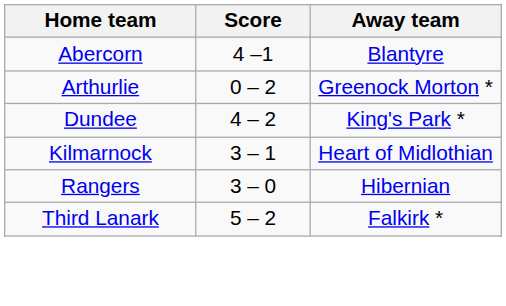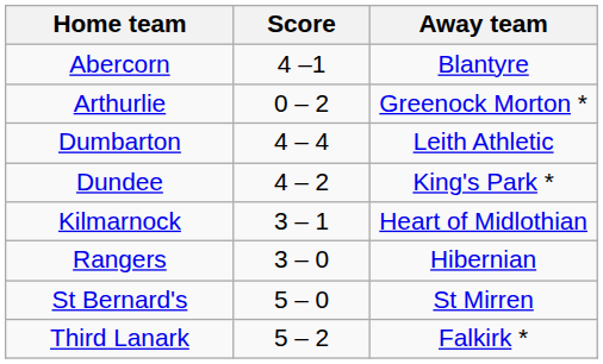 <table class="wikitable" style="text-align: center">
 <tr>
 <th width=140>Home team</th>
 <th width=80>Score</th>
 <th width=140>Away team</th>
 </tr>
 <tr>
 <td><a href='#'>Abercorn</a></td>
 <td>4 –1</td>
 <td><a href='#'>Blantyre</a></td>
 </tr>
 <tr>
 <td><a href='#'>Arthurlie</a></td>
 <td>0 – 2</td>
 <td><a href='#'>Greenock Morton</a> *</td>
 </tr>
 <tr>
+<td><a href='#'>Dumbarton</a></td>
+<td>4 – 4</td>
+<td><a href='#'>Leith Athletic</a></td>
+</tr>
+<tr>
 <td><a href='#'>Dundee</a></td>
 <td>4 – 2</td>
 <td><a href='#'>King's Park</a> *</td>
 </tr>
 <tr>
 <td><a href='#'>Kilmarnock</a></td>
 <td>3 – 1</td>
 <td><a href='#'>Heart of Midlothian</a></td>
 </tr>
 <tr>
 <td><a href='#'>Rangers</a></td>
 <td>3 – 0</td>
 <td><a href='#'>Hibernian</a></td>
 </tr>
 <tr>
+<td><a href='#'>St Bernard's</a></td>
+<td>5 – 0</td>
+<td><a href='#'>St Mirren</a></td>
+</tr>
+<tr>
 <td><a href='#'>Third Lanark</a></td>
 <td>5 – 2</td>
 <td><a href='#'>Falkirk</a> *</td>
 </tr>
 </table>
